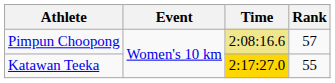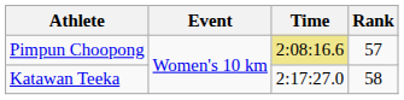 <table class=wikitable style="font-size:90%;">
 <tr>
 <th>Athlete</th>
 <th>Event</th>
 <th>Time</th>
 <th>Rank</th>
 </tr>
 <tr align=center>
 <td align=left><a href='#'>Pimpun Choopong</a></td>
 <td align=left rowspan=2><a href='#'>Women's 10 km</a></td>
 <td style="background: khaki;">2:08:16.6</td>
 <td>57</td>
 </tr>
 <tr align=center>
 <td align=left><a href='#'>Katawan Teeka</a></td>
-<td style="background: gold;">2:17:27.0</td>
-<td>55</td>
+<td>2:17:27.0</td>
+<td>58</td>
 </tr>
 </table>
